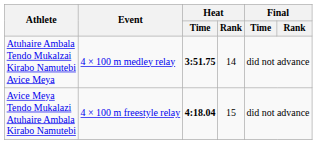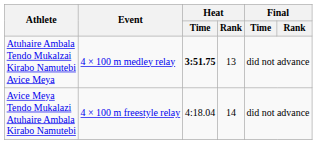 <table class=wikitable style=font-size:90%>
 <tr>
 <th rowspan=2>Athlete</th>
 <th rowspan=2>Event</th>
 <th colspan=2>Heat</th>
 <th colspan=2>Final</th>
 </tr>
 <tr style=font-size:95%>
 <th>Time</th>
 <th>Rank</th>
 <th>Time</th>
 <th>Rank</th>
 </tr>
 <tr align=center>
 <td align=left><a href='#'>Atuhaire Ambala</a><br><a href='#'>Tendo Mukalzai</a><br><a href='#'>Kirabo Namutebi</a><br><a href='#'>Avice Meya</a></td>
 <td align=left><a href='#'>4 × 100 m medley relay</a></td>
 <td><strong>3:51.75</strong></td>
-<td>14</td>
+<td>13</td>
 <td colspan=2>did not advance</td>
 </tr>
 <tr align=center>
 <td align=left><a href='#'>Avice Meya</a><br><a href='#'>Tendo Mukalazi</a><br><a href='#'>Atuhaire Ambala</a><br><a href='#'>Kirabo Namutebi</a></td>
 <td align=left><a href='#'>4 × 100 m freestyle relay</a></td>
-<td><strong>4:18.04</strong></td>
-<td>15</td>
+<td>4:18.04</td>
+<td>14</td>
 <td colspan=2>did not advance</td>
 </tr>
 </table>
